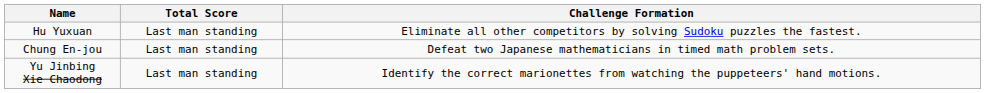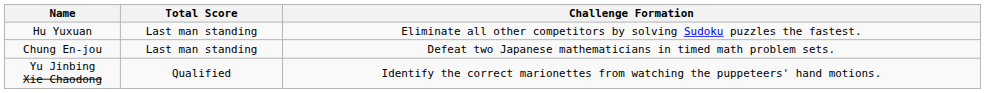 <table class="wikitable" style="width:92%; text-align:center">
 <tr>
 <th>Name</th>
 <th>Total Score</th>
 <th>Challenge Formation</th>
 </tr>
 <tr>
 <td>Hu Yuxuan</td>
 <td>Last man standing</td>
 <td>Eliminate all other competitors by solving <a href='#'>Sudoku</a> puzzles the fastest.</td>
 </tr>
 <tr>
 <td>Chung En-jou</td>
 <td>Last man standing</td>
 <td>Defeat two Japanese mathematicians in timed math problem sets.</td>
 </tr>
 <tr>
 <td>Yu Jinbing<br><s>Xie Chaodong</s></td>
-<td>Last man standing</td>
+<td>Qualified</td>
 <td>Identify the correct marionettes from watching the puppeteers' hand motions.</td>
 </tr>
 </table>
